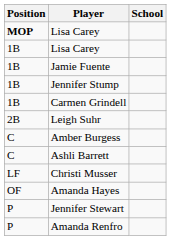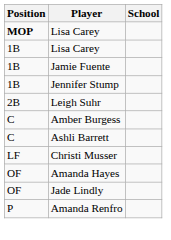 <table class="wikitable">
 <tr>
 <th>Position</th>
 <th>Player</th>
 <th>School</th>
 </tr>
 <tr>
 <td><strong>MOP</strong></td>
 <td>Lisa Carey</td>
 <td></td>
 </tr>
 <tr>
 <td>1B</td>
 <td>Lisa Carey</td>
 <td></td>
 </tr>
 <tr>
 <td>1B</td>
 <td>Jamie Fuente</td>
 <td></td>
 </tr>
 <tr>
 <td>1B</td>
 <td>Jennifer Stump</td>
-<td></td>
-</tr>
-<tr>
-<td>1B</td>
-<td>Carmen Grindell</td>
 <td></td>
 </tr>
 <tr>
 <td>2B</td>
 <td>Leigh Suhr</td>
 <td></td>
 </tr>
 <tr>
 <td>C</td>
 <td>Amber Burgess</td>
 <td></td>
 </tr>
 <tr>
 <td>C</td>
 <td>Ashli Barrett</td>
 <td></td>
 </tr>
 <tr>
 <td>LF</td>
 <td>Christi Musser</td>
 <td></td>
 </tr>
 <tr>
 <td>OF</td>
 <td>Amanda Hayes</td>
 <td></td>
 </tr>
 <tr>
-<td>P</td>
-<td>Jennifer Stewart</td>
+<td>OF</td>
+<td>Jade Lindly</td>
 <td></td>
 </tr>
 <tr>
 <td>P</td>
 <td>Amanda Renfro</td>
 <td></td>
 </tr>
 </table>
